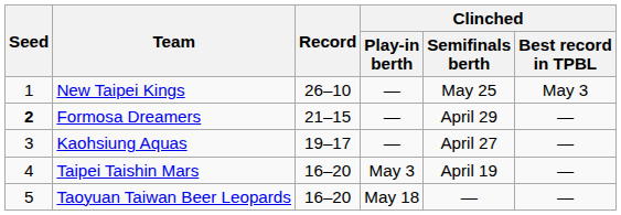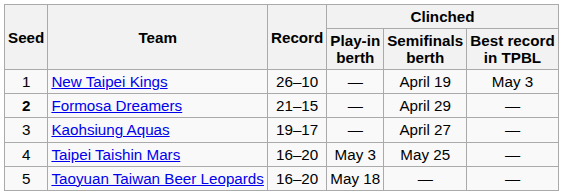 <table class="wikitable" style="font-size:95%; text-align:center">
 <tr>
 <th rowspan=2>Seed</th>
 <th rowspan=2>Team</th>
 <th rowspan=2>Record</th>
 <th colspan=3>Clinched</th>
 </tr>
 <tr>
 <th>Play-in<br>berth</th>
 <th>Semifinals<br>berth</th>
 <th>Best record<br>in TPBL</th>
 </tr>
 <tr>
 <td>1</td>
 <td align=left><a href='#'>New Taipei Kings</a></td>
 <td>26–10</td>
 <td>—</td>
-<td>May 25</td>
+<td>April 19</td>
 <td>May 3</td>
 </tr>
 <tr>
 <td><strong>2</strong></td>
 <td align=left><a href='#'>Formosa Dreamers</a></td>
 <td>21–15</td>
 <td>—</td>
 <td>April 29</td>
 <td>—</td>
 </tr>
 <tr>
 <td>3</td>
 <td align=left><a href='#'>Kaohsiung Aquas</a></td>
 <td>19–17</td>
 <td>—</td>
 <td>April 27</td>
 <td>—</td>
 </tr>
 <tr>
 <td>4</td>
 <td align=left><a href='#'>Taipei Taishin Mars</a></td>
 <td>16–20</td>
 <td>May 3</td>
-<td>April 19</td>
+<td>May 25</td>
 <td>—</td>
 </tr>
 <tr>
 <td>5</td>
 <td align=left><a href='#'>Taoyuan Taiwan Beer Leopards</a></td>
 <td>16–20</td>
 <td>May 18</td>
 <td>—</td>
 <td>—</td>
 </tr>
 </table>
